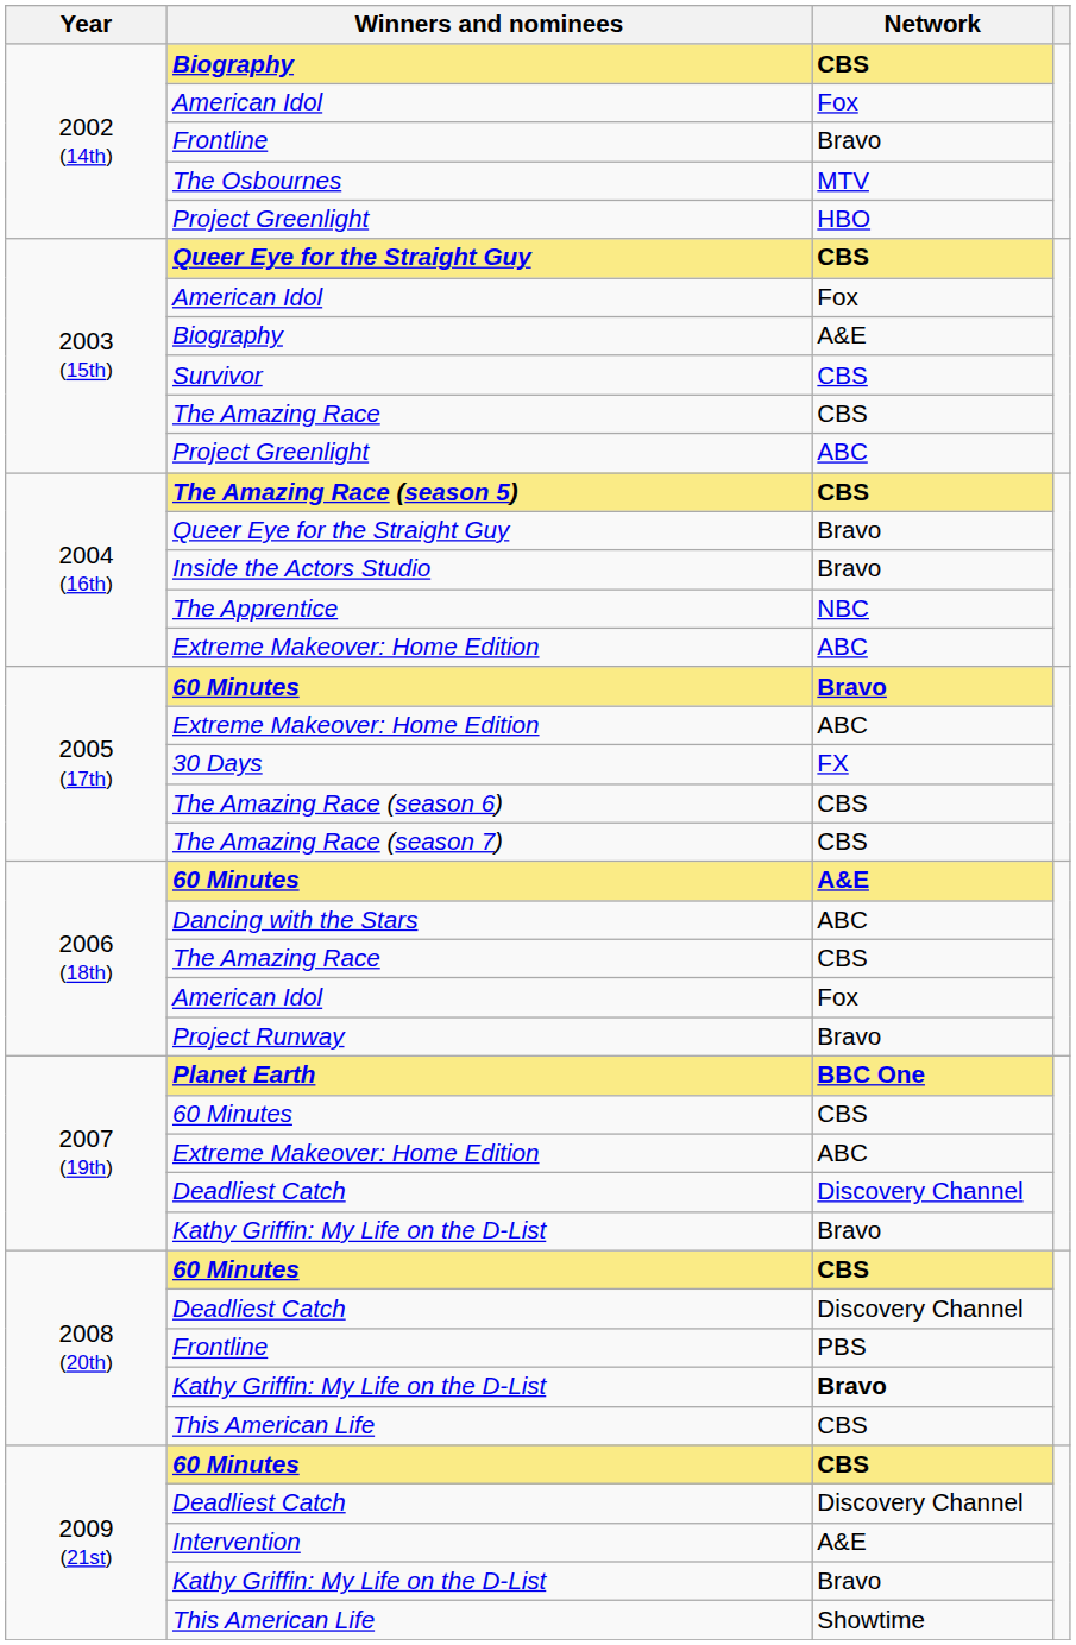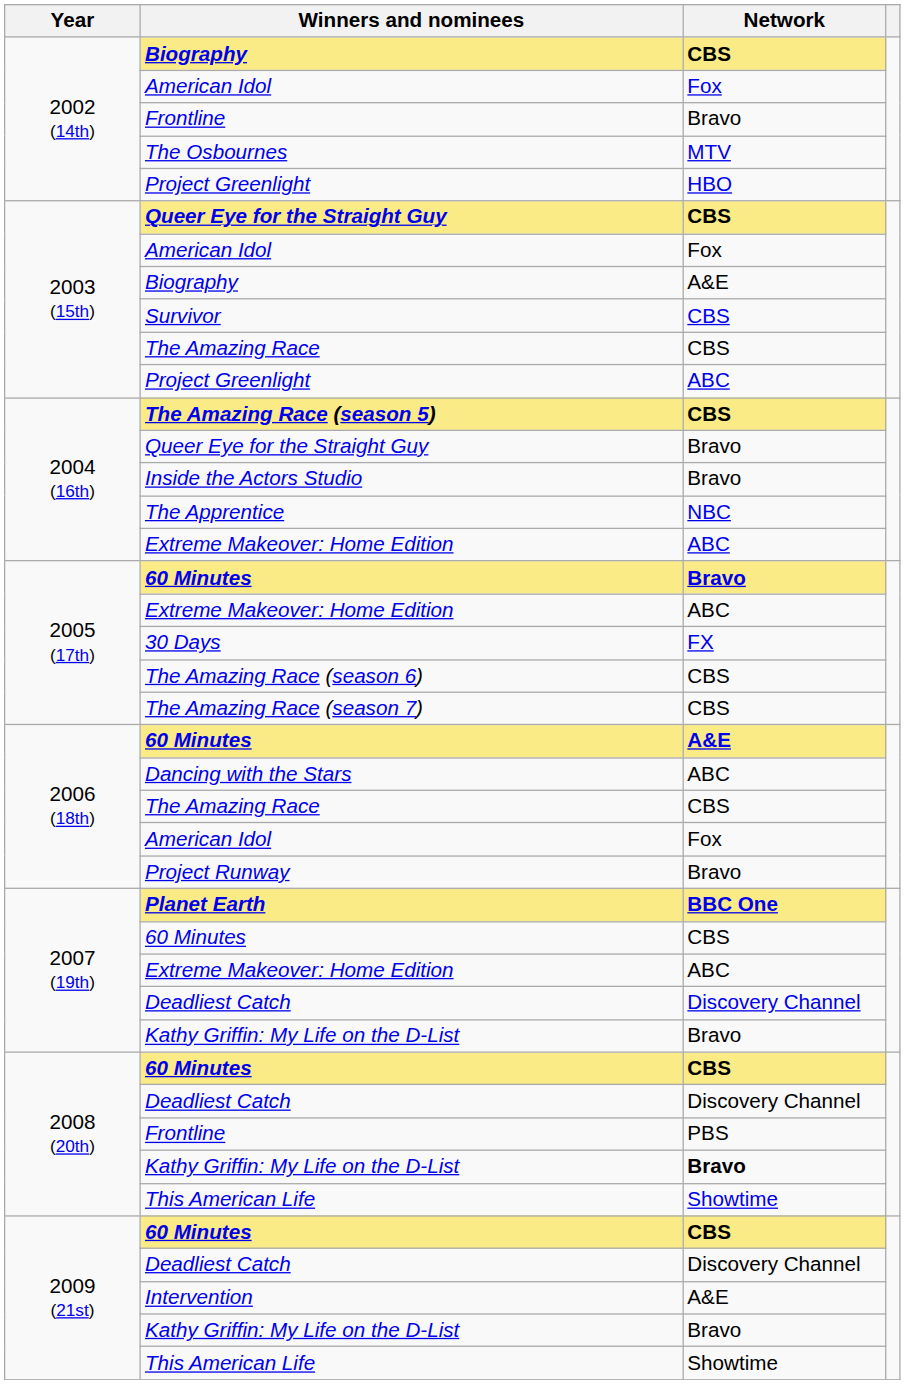 <table class="wikitable" width="55%" cellpadding="5">
 <tr>
 <th width="10%"><strong>Year</strong></th>
 <th width="40%"><strong>Winners and nominees</strong></th>
 <th width="15%"><strong>Network</strong></th>
 <th width="1%"><strong></strong></th>
 </tr>
 <tr>
 <td rowspan="5" style="text-align:center;">2002<br><small>(<a href='#'>14th</a>)</small></td>
 <td style="background:#FAEB86;"><strong><em><a href='#'>Biography</a></em></strong></td>
 <td style="background:#FAEB86;"><strong>CBS</strong></td>
 <td rowspan="5" style="text-align:center;"></td>
 </tr>
 <tr>
 <td><em><a href='#'>American Idol</a></em></td>
 <td><a href='#'>Fox</a></td>
 </tr>
 <tr>
 <td><em><a href='#'>Frontline</a></em></td>
 <td>Bravo</td>
 </tr>
 <tr>
 <td><em><a href='#'>The Osbournes</a></em></td>
 <td><a href='#'>MTV</a></td>
 </tr>
 <tr>
 <td><em><a href='#'>Project Greenlight</a></em></td>
 <td><a href='#'>HBO</a></td>
 </tr>
 <tr>
 <td rowspan="6" style="text-align:center;">2003<br><small>(<a href='#'>15th</a>)</small></td>
 <td style="background:#FAEB86;"><strong><em><a href='#'>Queer Eye for the Straight Guy</a></em></strong></td>
 <td style="background:#FAEB86;"><strong>CBS</strong></td>
 <td rowspan="6" style="text-align:center;"></td>
 </tr>
 <tr>
 <td><em><a href='#'>American Idol</a></em></td>
 <td>Fox</td>
 </tr>
 <tr>
 <td><em><a href='#'>Biography</a></em></td>
 <td>A&E</td>
 </tr>
 <tr>
 <td><em><a href='#'>Survivor</a></em></td>
 <td><a href='#'>CBS</a></td>
 </tr>
 <tr>
 <td><em><a href='#'>The Amazing Race</a></em></td>
 <td>CBS</td>
 </tr>
 <tr>
 <td><em><a href='#'>Project Greenlight</a></em></td>
 <td><a href='#'>ABC</a></td>
 </tr>
 <tr>
 <td rowspan="5" style="text-align:center;">2004<br><small>(<a href='#'>16th</a>)</small></td>
 <td style="background:#FAEB86;"><strong><em><a href='#'>The Amazing Race</a> (<a href='#'>season 5</a>)</em></strong></td>
 <td style="background:#FAEB86;"><strong>CBS</strong></td>
 <td rowspan="5" style="text-align:center;"></td>
 </tr>
 <tr>
 <td><em><a href='#'>Queer Eye for the Straight Guy</a></em></td>
 <td>Bravo</td>
 </tr>
 <tr>
 <td><em><a href='#'>Inside the Actors Studio</a></em></td>
 <td>Bravo</td>
 </tr>
 <tr>
 <td><em><a href='#'>The Apprentice</a></em></td>
 <td><a href='#'>NBC</a></td>
 </tr>
 <tr>
 <td><em><a href='#'>Extreme Makeover: Home Edition</a></em></td>
 <td><a href='#'>ABC</a></td>
 </tr>
 <tr>
 <td rowspan="5" style="text-align:center;">2005<br><small>(<a href='#'>17th</a>)</small></td>
 <td style="background:#FAEB86;"><strong><em><a href='#'>60 Minutes</a></em></strong></td>
 <td style="background:#FAEB86;"><strong><a href='#'>Bravo</a></strong></td>
 <td rowspan="5" style="text-align:center;"></td>
 </tr>
 <tr>
 <td><em><a href='#'>Extreme Makeover: Home Edition</a></em></td>
 <td>ABC</td>
 </tr>
 <tr>
 <td><em><a href='#'>30 Days</a></em></td>
 <td><a href='#'>FX</a></td>
 </tr>
 <tr>
 <td><em><a href='#'>The Amazing Race</a> (<a href='#'>season 6</a>)</em></td>
 <td>CBS</td>
 </tr>
 <tr>
 <td><em><a href='#'>The Amazing Race</a> (<a href='#'>season 7</a>)</em></td>
 <td>CBS</td>
 </tr>
 <tr>
 <td rowspan="5" style="text-align:center;">2006<br><small>(<a href='#'>18th</a>)</small></td>
 <td style="background:#FAEB86;"><strong><em><a href='#'>60 Minutes</a></em></strong></td>
 <td style="background:#FAEB86;"><strong><a href='#'>A&E</a></strong></td>
 <td rowspan="5" style="text-align:center;"></td>
 </tr>
 <tr>
 <td><em><a href='#'>Dancing with the Stars</a></em></td>
 <td>ABC</td>
 </tr>
 <tr>
 <td><em><a href='#'>The Amazing Race</a></em></td>
 <td>CBS</td>
 </tr>
 <tr>
 <td><em><a href='#'>American Idol</a></em></td>
 <td>Fox</td>
 </tr>
 <tr>
 <td><em><a href='#'>Project Runway</a></em></td>
 <td>Bravo</td>
 </tr>
 <tr>
 <td rowspan="5" style="text-align:center;">2007<br><small>(<a href='#'>19th</a>)</small></td>
 <td style="background:#FAEB86;"><strong><em><a href='#'>Planet Earth</a></em></strong></td>
 <td style="background:#FAEB86;"><strong><a href='#'>BBC One</a></strong></td>
 <td rowspan="5" style="text-align:center;"></td>
 </tr>
 <tr>
 <td><em><a href='#'>60 Minutes</a></em></td>
 <td>CBS</td>
 </tr>
 <tr>
 <td><em><a href='#'>Extreme Makeover: Home Edition</a></em></td>
 <td>ABC</td>
 </tr>
 <tr>
 <td><em><a href='#'>Deadliest Catch</a></em></td>
 <td><a href='#'>Discovery Channel</a></td>
 </tr>
 <tr>
 <td><em><a href='#'>Kathy Griffin: My Life on the D-List</a></em></td>
 <td>Bravo</td>
 </tr>
 <tr>
 <td rowspan="5" style="text-align:center;">2008<br><small>(<a href='#'>20th</a>)</small></td>
 <td style="background:#FAEB86;"><strong><em><a href='#'>60 Minutes</a></em></strong></td>
 <td style="background:#FAEB86;"><strong>CBS</strong></td>
 <td rowspan="5" style="text-align:center;"></td>
 </tr>
 <tr>
 <td><em><a href='#'>Deadliest Catch</a></em></td>
 <td>Discovery Channel</td>
 </tr>
 <tr>
 <td><em><a href='#'>Frontline</a></em></td>
 <td>PBS</td>
 </tr>
 <tr>
 <td><em><a href='#'>Kathy Griffin: My Life on the D-List</a></em></td>
 <td><strong>Bravo</strong></td>
 </tr>
 <tr>
 <td><em><a href='#'>This American Life</a></em></td>
-<td>CBS</td>
+<td><a href='#'>Showtime</a></td>
 </tr>
 <tr>
 <td rowspan="5" style="text-align:center;">2009<br><small>(<a href='#'>21st</a>)</small></td>
 <td style="background:#FAEB86;"><strong><em><a href='#'>60 Minutes</a></em></strong></td>
 <td style="background:#FAEB86;"><strong>CBS</strong></td>
 <td rowspan="5" style="text-align:center;"></td>
 </tr>
 <tr>
 <td><em><a href='#'>Deadliest Catch</a></em></td>
 <td>Discovery Channel</td>
 </tr>
 <tr>
 <td><em><a href='#'>Intervention</a></em></td>
 <td>A&E</td>
 </tr>
 <tr>
 <td><em><a href='#'>Kathy Griffin: My Life on the D-List</a></em></td>
 <td>Bravo</td>
 </tr>
 <tr>
 <td><em><a href='#'>This American Life</a></em></td>
 <td>Showtime</td>
 </tr>
 </table>
